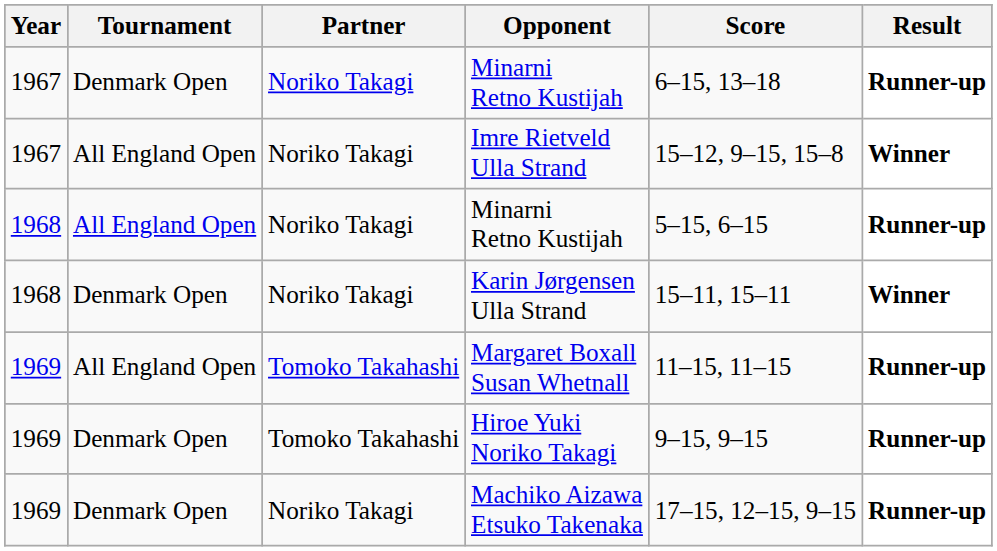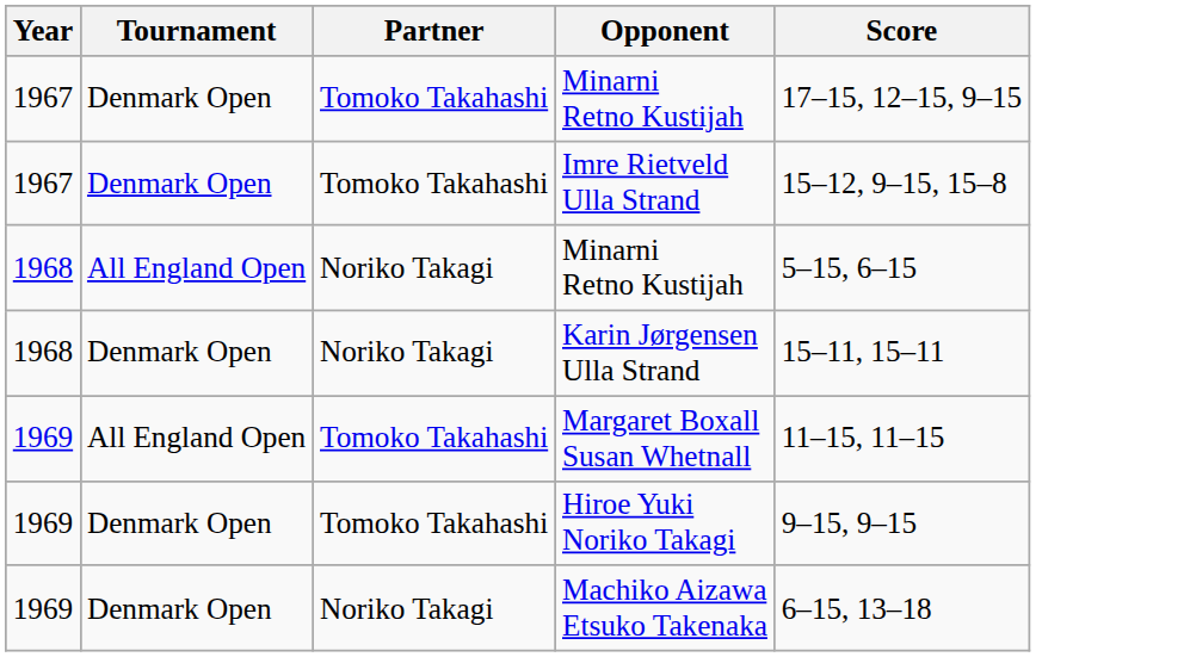 <table class="sortable wikitable" style="font-size: 90%;">
 <tr>
 <th>Year</th>
 <th>Tournament</th>
 <th>Partner</th>
 <th>Opponent</th>
 <th>Score</th>
-<th>Result</th>
 </tr>
 <tr>
 <td align="center">1967</td>
 <td align="left">Denmark Open</td>
-<td align="left"> <a href='#'>Noriko Takagi</a></td>
+<td align="left"> <a href='#'>Tomoko Takahashi</a></td>
 <td align="left"> <a href='#'>Minarni</a><br> <a href='#'>Retno Kustijah</a></td>
-<td align="left">6–15, 13–18</td>
-<td style="text-align:left; background:white"> <strong>Runner-up</strong></td>
+<td align="left">17–15, 12–15, 9–15</td>
 </tr>
 <tr>
 <td align="center">1967</td>
-<td align="left">All England Open</td>
-<td align="left"> Noriko Takagi</td>
+<td align="left"><a href='#'>Denmark Open</a></td>
+<td align="left"> Tomoko Takahashi</td>
 <td align="left"> <a href='#'>Imre Rietveld</a><br> <a href='#'>Ulla Strand</a></td>
 <td align="left">15–12, 9–15, 15–8</td>
-<td style="text-align:left; background: white"> <strong>Winner</strong></td>
 </tr>
 <tr>
 <td align="center"><a href='#'>1968</a></td>
 <td align="left"><a href='#'>All England Open</a></td>
 <td align="left"> Noriko Takagi</td>
 <td align="left"> Minarni<br> Retno Kustijah</td>
 <td align="left">5–15, 6–15</td>
-<td style="text-align:left; background:white"> <strong>Runner-up</strong></td>
 </tr>
 <tr>
 <td align="center">1968</td>
 <td align="left">Denmark Open</td>
 <td align="left"> Noriko Takagi</td>
 <td align="left"> <a href='#'>Karin Jørgensen</a><br> Ulla Strand</td>
 <td align="left">15–11, 15–11</td>
-<td style="text-align:left; background:white"> <strong>Winner</strong></td>
 </tr>
 <tr>
 <td align="center"><a href='#'>1969</a></td>
 <td align="left">All England Open</td>
 <td align="left"> <a href='#'>Tomoko Takahashi</a></td>
 <td align="left"> <a href='#'>Margaret Boxall</a><br> <a href='#'>Susan Whetnall</a></td>
 <td align="left">11–15, 11–15</td>
-<td style="text-align:left; background:white"> <strong>Runner-up</strong></td>
 </tr>
 <tr>
 <td align="center">1969</td>
 <td align="left">Denmark Open</td>
 <td align="left"> Tomoko Takahashi</td>
 <td align="left"> <a href='#'>Hiroe Yuki</a><br> <a href='#'>Noriko Takagi</a></td>
 <td align="left">9–15, 9–15</td>
-<td style="text-align:left; background:white"> <strong>Runner-up</strong></td>
 </tr>
 <tr>
 <td align="center">1969</td>
 <td align="left">Denmark Open</td>
 <td align="left"> Noriko Takagi</td>
 <td align="left"> <a href='#'>Machiko Aizawa</a><br> <a href='#'>Etsuko Takenaka</a></td>
-<td align="left">17–15, 12–15, 9–15</td>
-<td style="text-align:left; background:white"> <strong>Runner-up</strong></td>
+<td align="left">6–15, 13–18</td>
 </tr>
 </table>
